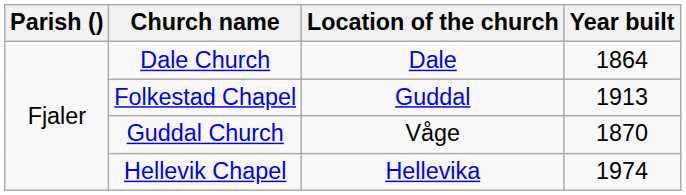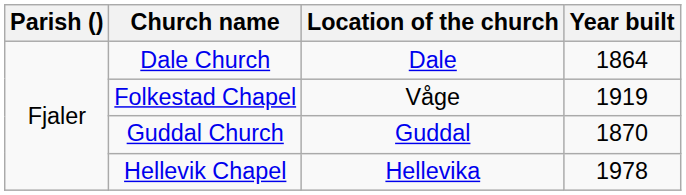 <table class="wikitable" style="text-align:center">
 <tr>
 <th>Parish ()</th>
 <th>Church name</th>
 <th>Location of the church</th>
 <th>Year built</th>
 </tr>
 <tr>
 <td rowspan="4">Fjaler</td>
 <td><a href='#'>Dale Church</a></td>
 <td><a href='#'>Dale</a></td>
 <td>1864</td>
 </tr>
 <tr>
 <td><a href='#'>Folkestad Chapel</a></td>
-<td><a href='#'>Guddal</a></td>
-<td>1913</td>
+<td>Våge</td>
+<td>1919</td>
 </tr>
 <tr>
 <td><a href='#'>Guddal Church</a></td>
-<td>Våge</td>
+<td><a href='#'>Guddal</a></td>
 <td>1870</td>
 </tr>
 <tr>
 <td><a href='#'>Hellevik Chapel</a></td>
 <td><a href='#'>Hellevika</a></td>
-<td>1974</td>
+<td>1978</td>
 </tr>
 </table>
